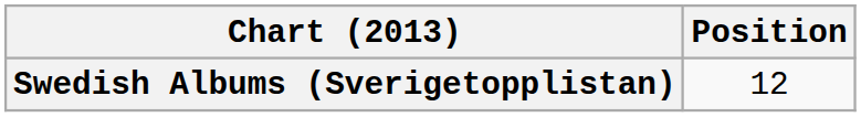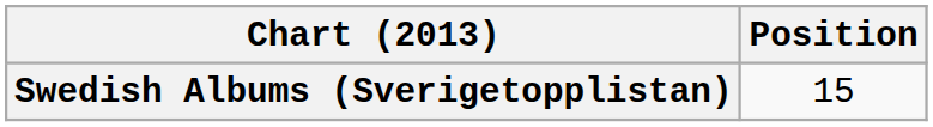 <table class="wikitable plainrowheaders" style="text-align:center">
 <tr>
 <th scope="col">Chart (2013)</th>
 <th scope="col">Position</th>
 </tr>
 <tr>
 <th scope="row">Swedish Albums (Sverigetopplistan)</th>
-<td>12</td>
+<td>15</td>
 </tr>
 </table>
